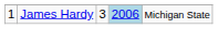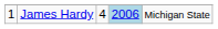 <table class="wikitable">
 <tr>
 </tr>
 <tr>
 <td>1</td>
 <td><a href='#'>James Hardy</a></td>
-<td>3</td>
+<td>4</td>
 <td style="background: lightblue;"><a href='#'>2006</a></td>
 <td style="font-size:80%;">Michigan State</td>
 </tr>
 </table>
